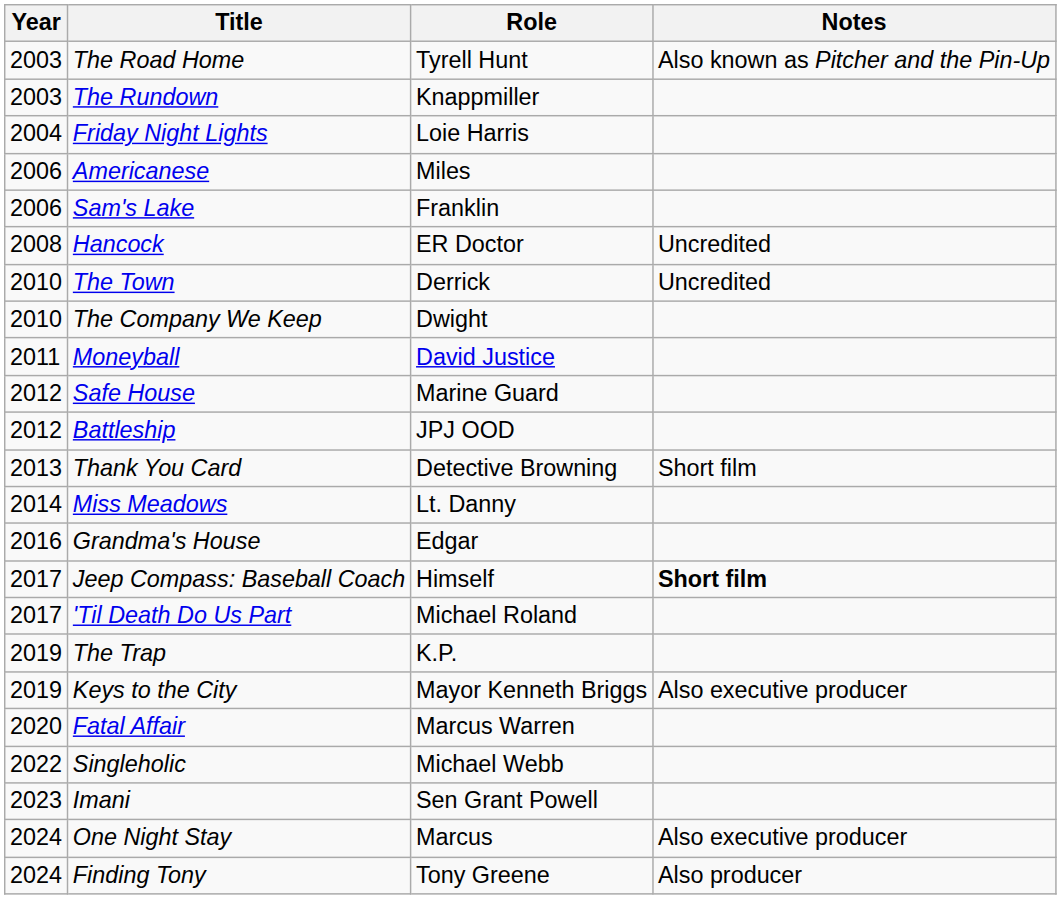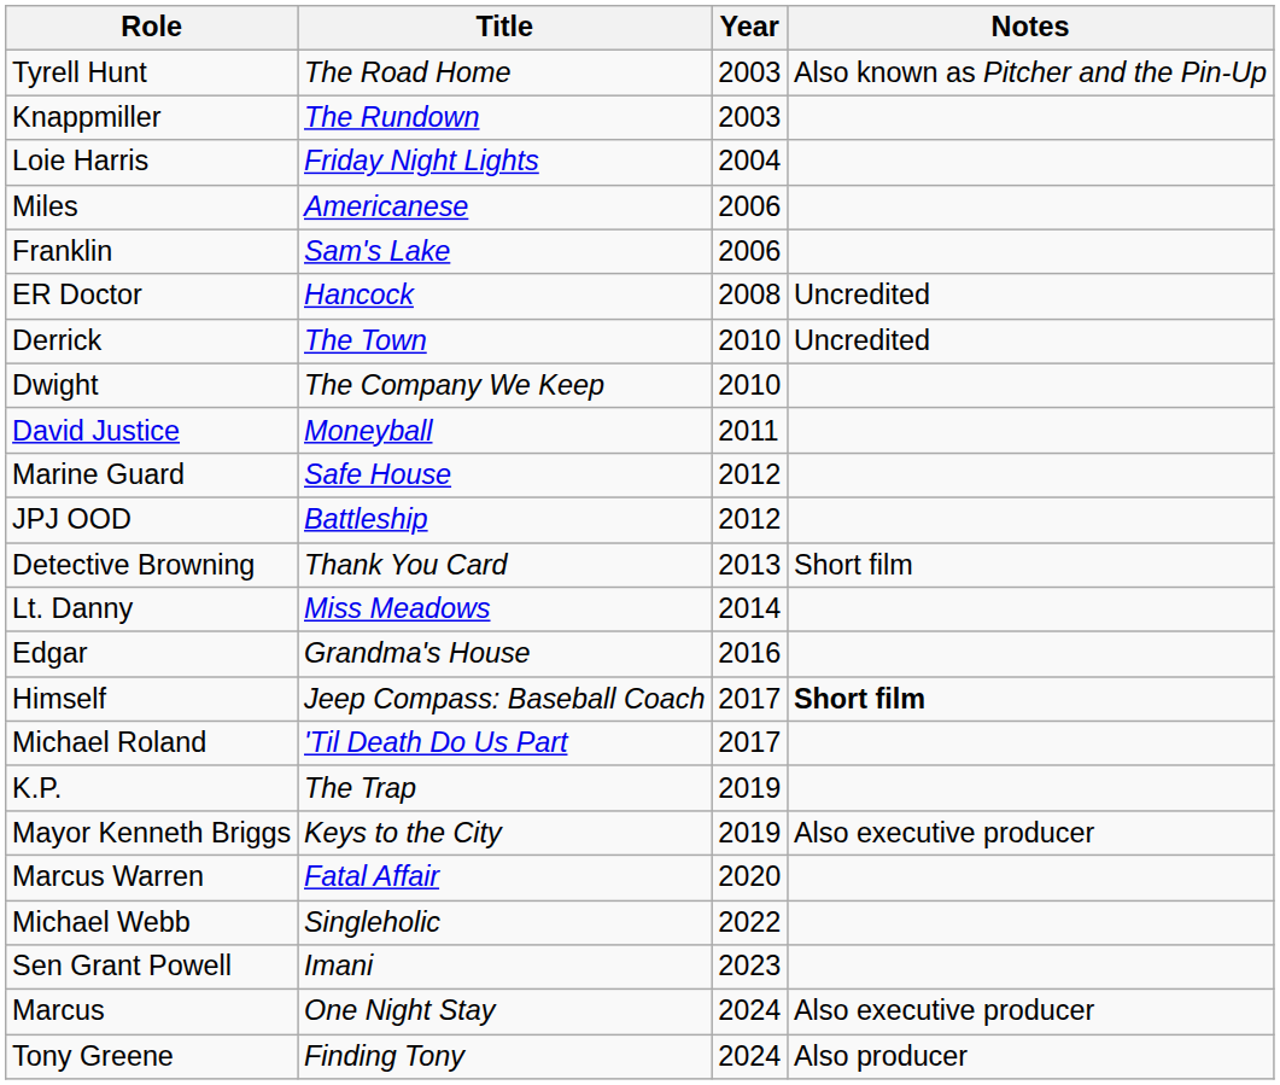 <table class="wikitable sortable">
 <tr>
+<th>Role</th>
+<th>Title</th>
 <th>Year</th>
-<th>Title</th>
-<th>Role</th>
 <th>Notes</th>
 </tr>
 <tr>
+<td>Tyrell Hunt</td>
+<td><em>The Road Home</em></td>
 <td>2003</td>
-<td><em>The Road Home</em></td>
-<td>Tyrell Hunt</td>
 <td>Also known as <em>Pitcher and the Pin-Up</em></td>
 </tr>
 <tr>
+<td>Knappmiller</td>
+<td><em><a href='#'>The Rundown</a></em></td>
 <td>2003</td>
-<td><em><a href='#'>The Rundown</a></em></td>
-<td>Knappmiller</td>
 <td></td>
 </tr>
 <tr>
+<td>Loie Harris</td>
+<td><em><a href='#'>Friday Night Lights</a></em></td>
 <td>2004</td>
-<td><em><a href='#'>Friday Night Lights</a></em></td>
-<td>Loie Harris</td>
 <td></td>
 </tr>
 <tr>
+<td>Miles</td>
+<td><em><a href='#'>Americanese</a></em></td>
 <td>2006</td>
-<td><em><a href='#'>Americanese</a></em></td>
-<td>Miles</td>
 <td></td>
 </tr>
 <tr>
+<td>Franklin</td>
+<td><em><a href='#'>Sam's Lake</a></em></td>
 <td>2006</td>
-<td><em><a href='#'>Sam's Lake</a></em></td>
-<td>Franklin</td>
 <td></td>
 </tr>
 <tr>
+<td>ER Doctor</td>
+<td><em><a href='#'>Hancock</a></em></td>
 <td>2008</td>
-<td><em><a href='#'>Hancock</a></em></td>
-<td>ER Doctor</td>
 <td>Uncredited</td>
 </tr>
 <tr>
+<td>Derrick</td>
+<td><em><a href='#'>The Town</a></em></td>
 <td>2010</td>
-<td><em><a href='#'>The Town</a></em></td>
-<td>Derrick</td>
 <td>Uncredited</td>
 </tr>
 <tr>
+<td>Dwight</td>
+<td><em>The Company We Keep</em></td>
 <td>2010</td>
-<td><em>The Company We Keep</em></td>
-<td>Dwight</td>
 <td></td>
 </tr>
 <tr>
+<td><a href='#'>David Justice</a></td>
+<td><em><a href='#'>Moneyball</a></em></td>
 <td>2011</td>
-<td><em><a href='#'>Moneyball</a></em></td>
-<td><a href='#'>David Justice</a></td>
 <td></td>
 </tr>
 <tr>
+<td>Marine Guard</td>
+<td><em><a href='#'>Safe House</a></em></td>
 <td>2012</td>
-<td><em><a href='#'>Safe House</a></em></td>
-<td>Marine Guard</td>
 <td></td>
 </tr>
 <tr>
+<td>JPJ OOD</td>
+<td><em><a href='#'>Battleship</a></em></td>
 <td>2012</td>
-<td><em><a href='#'>Battleship</a></em></td>
-<td>JPJ OOD</td>
 <td></td>
 </tr>
 <tr>
+<td>Detective Browning</td>
+<td><em>Thank You Card</em></td>
 <td>2013</td>
-<td><em>Thank You Card</em></td>
-<td>Detective Browning</td>
 <td>Short film</td>
 </tr>
 <tr>
+<td>Lt. Danny</td>
+<td><em><a href='#'>Miss Meadows</a></em></td>
 <td>2014</td>
-<td><em><a href='#'>Miss Meadows</a></em></td>
-<td>Lt. Danny</td>
 <td></td>
 </tr>
 <tr>
+<td>Edgar</td>
+<td><em>Grandma's House</em></td>
 <td>2016</td>
-<td><em>Grandma's House</em></td>
-<td>Edgar</td>
 <td></td>
 </tr>
 <tr>
+<td>Himself</td>
+<td><em>Jeep Compass: Baseball Coach</em></td>
 <td>2017</td>
-<td><em>Jeep Compass: Baseball Coach</em></td>
-<td>Himself</td>
 <td><strong>Short film</strong></td>
 </tr>
 <tr>
+<td>Michael Roland</td>
+<td><em><a href='#'>'Til Death Do Us Part</a></em></td>
 <td>2017</td>
-<td><em><a href='#'>'Til Death Do Us Part</a></em></td>
-<td>Michael Roland</td>
 <td></td>
 </tr>
 <tr>
+<td>K.P.</td>
+<td><em>The Trap</em></td>
 <td>2019</td>
-<td><em>The Trap</em></td>
-<td>K.P.</td>
 <td></td>
 </tr>
 <tr>
+<td>Mayor Kenneth Briggs</td>
+<td><em>Keys to the City</em></td>
 <td>2019</td>
-<td><em>Keys to the City</em></td>
-<td>Mayor Kenneth Briggs</td>
 <td>Also executive producer</td>
 </tr>
 <tr>
+<td>Marcus Warren</td>
+<td><em><a href='#'>Fatal Affair</a></em></td>
 <td>2020</td>
-<td><em><a href='#'>Fatal Affair</a></em></td>
-<td>Marcus Warren</td>
 <td></td>
 </tr>
 <tr>
+<td>Michael Webb</td>
+<td><em>Singleholic</em></td>
 <td>2022</td>
-<td><em>Singleholic</em></td>
-<td>Michael Webb</td>
 <td></td>
 </tr>
 <tr>
+<td>Sen Grant Powell</td>
+<td><em>Imani</em></td>
 <td>2023</td>
-<td><em>Imani</em></td>
-<td>Sen Grant Powell</td>
 <td></td>
 </tr>
 <tr>
+<td>Marcus</td>
+<td><em>One Night Stay</em></td>
 <td>2024</td>
-<td><em>One Night Stay</em></td>
-<td>Marcus</td>
 <td>Also executive producer</td>
 </tr>
 <tr>
+<td>Tony Greene</td>
+<td><em>Finding Tony</em></td>
 <td>2024</td>
-<td><em>Finding Tony</em></td>
-<td>Tony Greene</td>
 <td>Also producer</td>
 </tr>
 </table>
